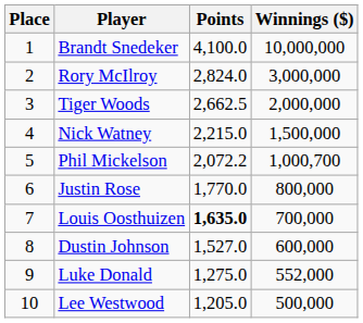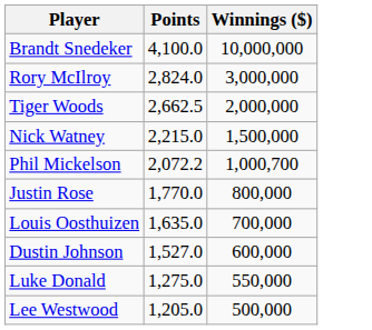 <table class="wikitable">
 <tr>
-<th>Place</th>
 <th>Player</th>
 <th>Points</th>
 <th>Winnings ($)</th>
 </tr>
 <tr>
-<td align=center>1</td>
 <td> <a href='#'>Brandt Snedeker</a></td>
 <td align=center>4,100.0</td>
 <td align=center>10,000,000</td>
 </tr>
 <tr>
-<td align=center>2</td>
 <td> <a href='#'>Rory McIlroy</a></td>
 <td align=center>2,824.0</td>
 <td align=center>3,000,000</td>
 </tr>
 <tr>
-<td align=center>3</td>
 <td> <a href='#'>Tiger Woods</a></td>
 <td align=center>2,662.5</td>
 <td align=center>2,000,000</td>
 </tr>
 <tr>
-<td align=center>4</td>
 <td> <a href='#'>Nick Watney</a></td>
 <td align=center>2,215.0</td>
 <td align=center>1,500,000</td>
 </tr>
 <tr>
-<td align=center>5</td>
 <td> <a href='#'>Phil Mickelson</a></td>
 <td align=center>2,072.2</td>
 <td align=center>1,000,700</td>
 </tr>
 <tr>
-<td align=center>6</td>
 <td> <a href='#'>Justin Rose</a></td>
 <td align=center>1,770.0</td>
 <td align=center>800,000</td>
 </tr>
 <tr>
-<td align=center>7</td>
 <td> <a href='#'>Louis Oosthuizen</a></td>
-<td align=center><strong>1,635.0</strong></td>
+<td align=center>1,635.0</td>
 <td align=center>700,000</td>
 </tr>
 <tr>
-<td align=center>8</td>
 <td> <a href='#'>Dustin Johnson</a></td>
 <td align=center>1,527.0</td>
 <td align=center>600,000</td>
 </tr>
 <tr>
-<td align=center>9</td>
 <td> <a href='#'>Luke Donald</a></td>
 <td align=center>1,275.0</td>
-<td align=center>552,000</td>
+<td align=center>550,000</td>
 </tr>
 <tr>
-<td align=center>10</td>
 <td> <a href='#'>Lee Westwood</a></td>
 <td align=center>1,205.0</td>
 <td align=center>500,000</td>
 </tr>
 </table>
